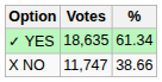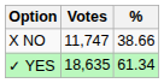 <table class="wikitable">
 <tr>
 <th>Option</th>
 <th>Votes</th>
 <th>%</th>
 </tr>
 <tr>
+<td>X NO</td>
+<td>11,747</td>
+<td>38.66</td>
+</tr>
+<tr>
 <td style=background:#bbf8be>✓ YES</td>
 <td style=background:#bbf8be>18,635</td>
 <td style=background:#bbf8be>61.34</td>
 </tr>
-<tr>
-<td>X NO</td>
-<td>11,747</td>
-<td>38.66</td>
-</tr>
 </table>
